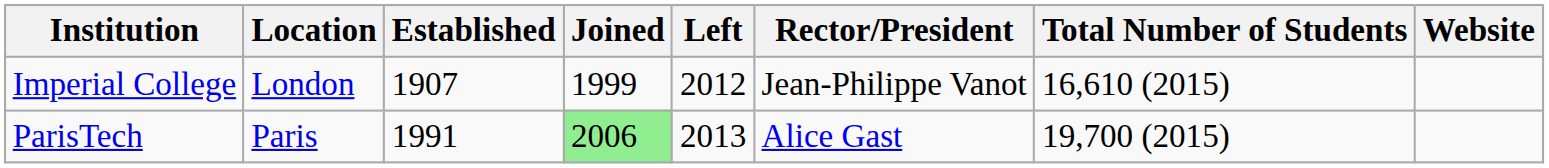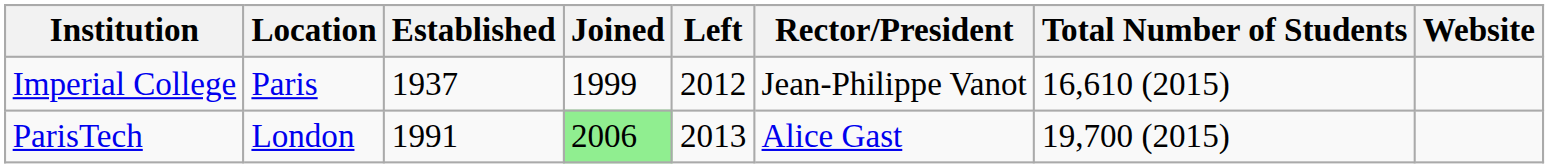 <table class="wikitable">
 <tr>
 <th>Institution</th>
 <th>Location</th>
 <th>Established</th>
 <th>Joined</th>
 <th>Left</th>
 <th>Rector/President</th>
 <th>Total Number of Students</th>
 <th>Website</th>
 </tr>
 <tr>
 <td><a href='#'>Imperial College</a></td>
-<td> <a href='#'>London</a></td>
-<td>1907</td>
+<td> <a href='#'>Paris</a></td>
+<td>1937</td>
 <td>1999</td>
 <td>2012</td>
 <td>Jean-Philippe Vanot</td>
 <td>16,610 (2015)</td>
 <td></td>
 </tr>
 <tr>
 <td><a href='#'>ParisTech</a></td>
-<td> <a href='#'>Paris</a></td>
+<td> <a href='#'>London</a></td>
 <td>1991</td>
 <td style="background: lightgreen;">2006</td>
 <td>2013</td>
 <td><a href='#'>Alice Gast</a></td>
 <td>19,700 (2015)</td>
 <td></td>
 </tr>
 </table>
